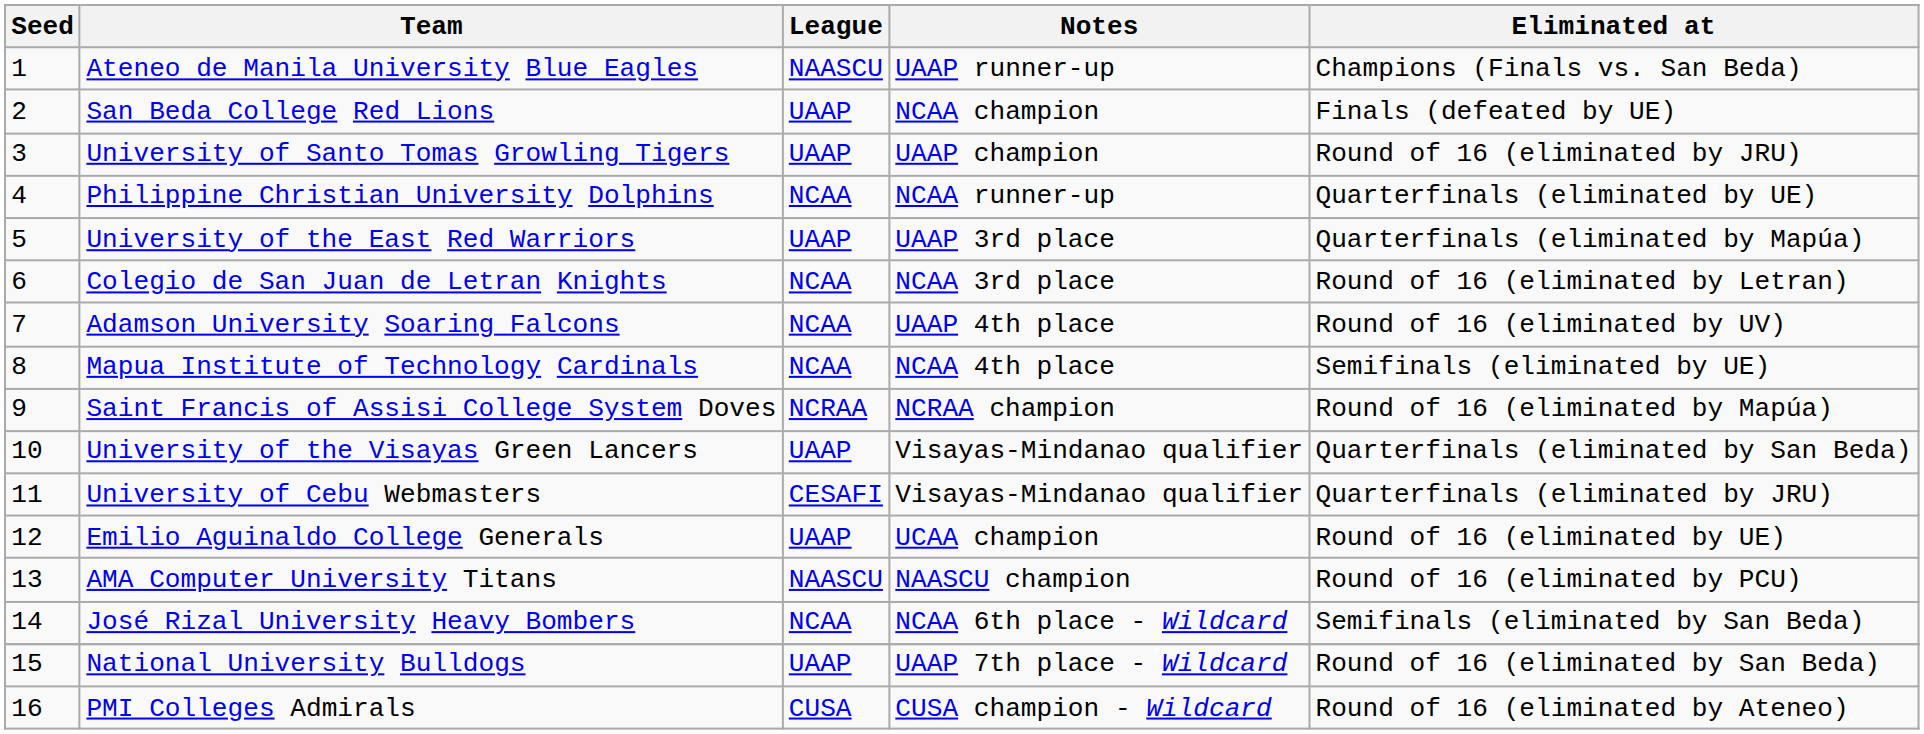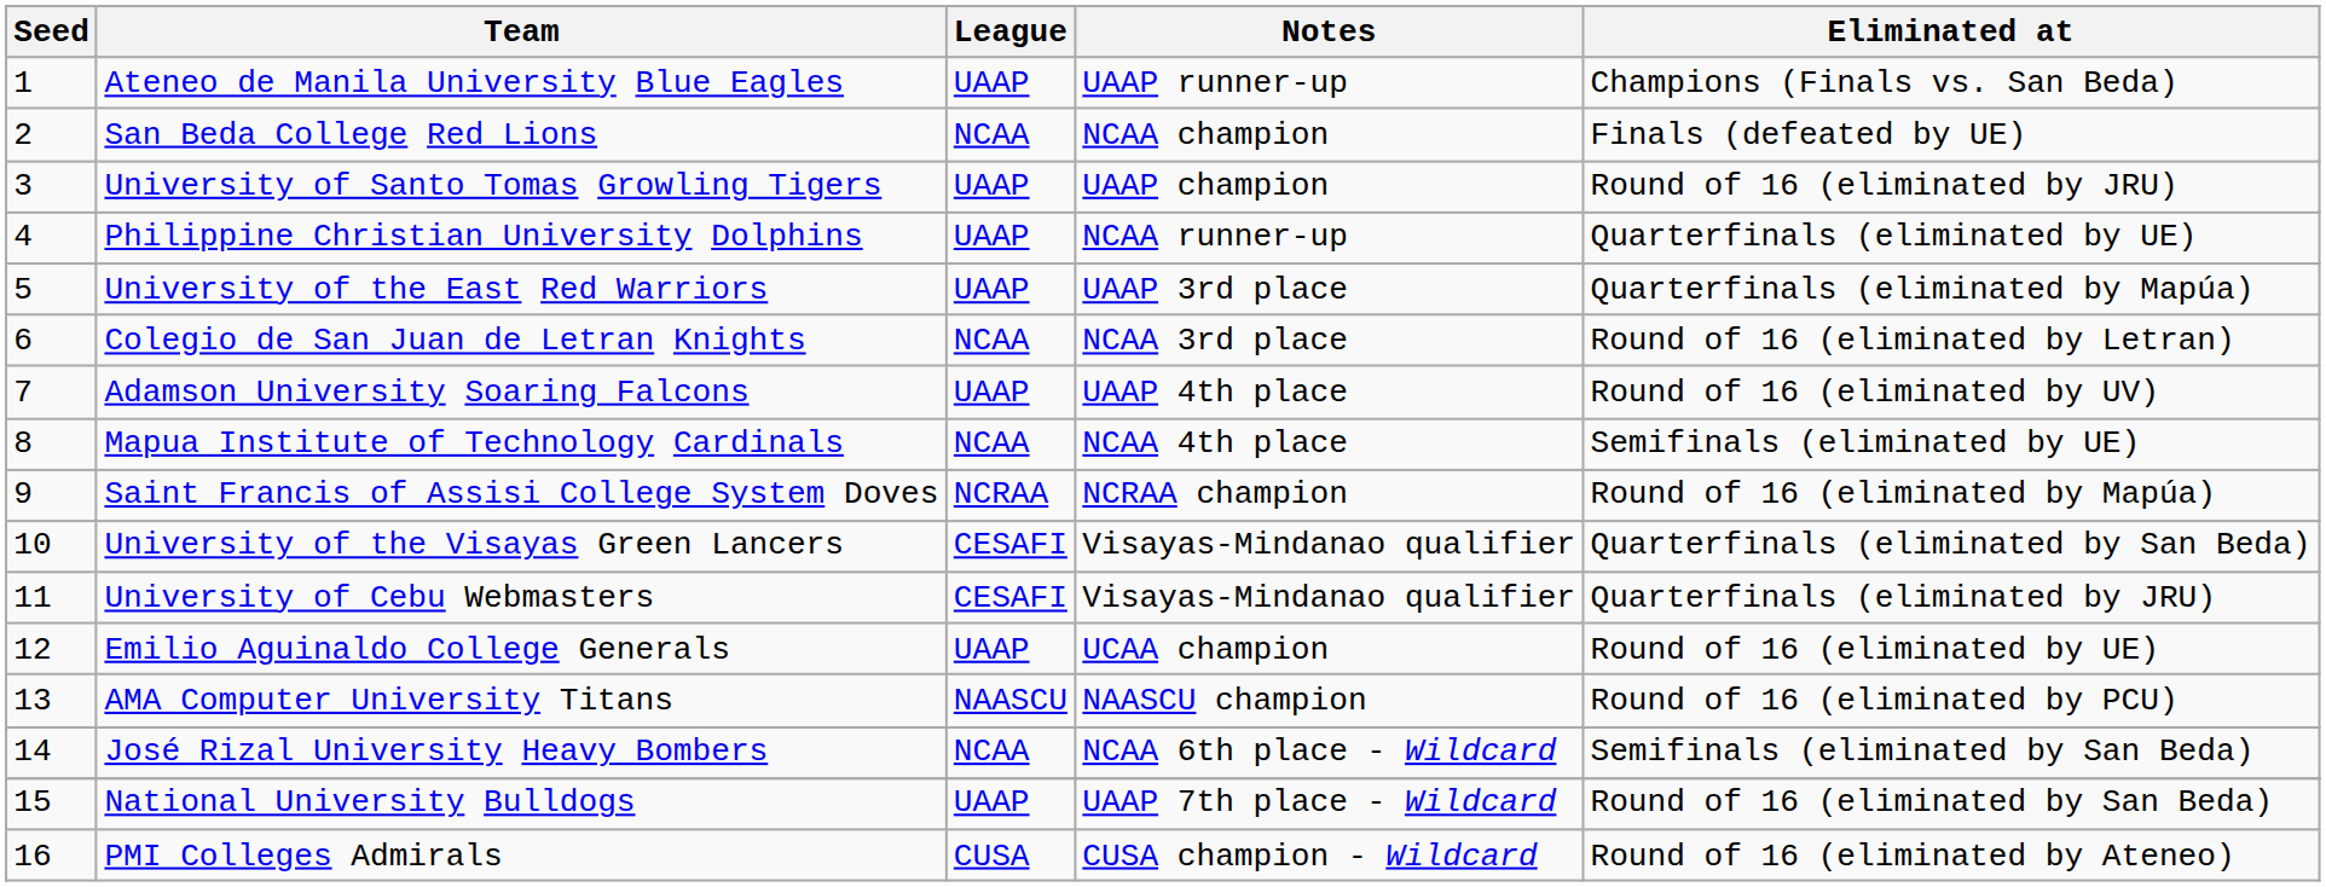 <table class="wikitable">
 <tr>
 <th>Seed</th>
 <th>Team</th>
 <th>League</th>
 <th>Notes</th>
 <th>Eliminated at</th>
 </tr>
 <tr>
 <td>1</td>
 <td><a href='#'>Ateneo de Manila University</a> <a href='#'>Blue Eagles</a></td>
-<td><a href='#'>NAASCU</a></td>
+<td><a href='#'>UAAP</a></td>
 <td><a href='#'>UAAP</a> runner-up</td>
 <td>Champions (Finals vs. San Beda)</td>
 </tr>
 <tr>
 <td>2</td>
 <td><a href='#'>San Beda College</a> <a href='#'>Red Lions</a></td>
-<td><a href='#'>UAAP</a></td>
+<td><a href='#'>NCAA</a></td>
 <td><a href='#'>NCAA</a> champion</td>
 <td>Finals (defeated by UE)</td>
 </tr>
 <tr>
 <td>3</td>
 <td><a href='#'>University of Santo Tomas</a> <a href='#'>Growling Tigers</a></td>
 <td><a href='#'>UAAP</a></td>
 <td><a href='#'>UAAP</a> champion</td>
 <td>Round of 16 (eliminated by JRU)</td>
 </tr>
 <tr>
 <td>4</td>
 <td><a href='#'>Philippine Christian University</a> <a href='#'>Dolphins</a></td>
-<td><a href='#'>NCAA</a></td>
+<td><a href='#'>UAAP</a></td>
 <td><a href='#'>NCAA</a> runner-up</td>
 <td>Quarterfinals (eliminated by UE)</td>
 </tr>
 <tr>
 <td>5</td>
 <td><a href='#'>University of the East</a> <a href='#'>Red Warriors</a></td>
 <td><a href='#'>UAAP</a></td>
 <td><a href='#'>UAAP</a> 3rd place</td>
 <td>Quarterfinals (eliminated by Mapúa)</td>
 </tr>
 <tr>
 <td>6</td>
 <td><a href='#'>Colegio de San Juan de Letran</a> <a href='#'>Knights</a></td>
 <td><a href='#'>NCAA</a></td>
 <td><a href='#'>NCAA</a> 3rd place</td>
 <td>Round of 16 (eliminated by Letran)</td>
 </tr>
 <tr>
 <td>7</td>
 <td><a href='#'>Adamson University</a> <a href='#'>Soaring Falcons</a></td>
-<td><a href='#'>NCAA</a></td>
+<td><a href='#'>UAAP</a></td>
 <td><a href='#'>UAAP</a> 4th place</td>
 <td>Round of 16 (eliminated by UV)</td>
 </tr>
 <tr>
 <td>8</td>
 <td><a href='#'>Mapua Institute of Technology</a> <a href='#'>Cardinals</a></td>
 <td><a href='#'>NCAA</a></td>
 <td><a href='#'>NCAA</a> 4th place</td>
 <td>Semifinals (eliminated by UE)</td>
 </tr>
 <tr>
 <td>9</td>
 <td><a href='#'>Saint Francis of Assisi College System</a> Doves</td>
 <td><a href='#'>NCRAA</a></td>
 <td><a href='#'>NCRAA</a> champion</td>
 <td>Round of 16 (eliminated by Mapúa)</td>
 </tr>
 <tr>
 <td>10</td>
 <td><a href='#'>University of the Visayas</a> Green Lancers</td>
-<td><a href='#'>UAAP</a></td>
+<td><a href='#'>CESAFI</a></td>
 <td>Visayas-Mindanao qualifier</td>
 <td>Quarterfinals (eliminated by San Beda)</td>
 </tr>
 <tr>
 <td>11</td>
 <td><a href='#'>University of Cebu</a> Webmasters</td>
 <td><a href='#'>CESAFI</a></td>
 <td>Visayas-Mindanao qualifier</td>
 <td>Quarterfinals (eliminated by JRU)</td>
 </tr>
 <tr>
 <td>12</td>
 <td><a href='#'>Emilio Aguinaldo College</a> Generals</td>
 <td><a href='#'>UAAP</a></td>
 <td><a href='#'>UCAA</a> champion</td>
 <td>Round of 16 (eliminated by UE)</td>
 </tr>
 <tr>
 <td>13</td>
 <td><a href='#'>AMA Computer University</a> Titans</td>
 <td><a href='#'>NAASCU</a></td>
 <td><a href='#'>NAASCU</a> champion</td>
 <td>Round of 16 (eliminated by PCU)</td>
 </tr>
 <tr>
 <td>14</td>
 <td><a href='#'>José Rizal University</a> <a href='#'>Heavy Bombers</a></td>
 <td><a href='#'>NCAA</a></td>
 <td><a href='#'>NCAA</a> 6th place - <em><a href='#'>Wildcard</a></em></td>
 <td>Semifinals (eliminated by San Beda)</td>
 </tr>
 <tr>
 </tr>
 <tr>
 <td>15</td>
 <td><a href='#'>National University</a> <a href='#'>Bulldogs</a></td>
 <td><a href='#'>UAAP</a></td>
 <td><a href='#'>UAAP</a> 7th place - <em><a href='#'>Wildcard</a></em></td>
 <td>Round of 16 (eliminated by San Beda)</td>
 </tr>
 <tr>
 <td>16</td>
 <td><a href='#'>PMI Colleges</a> Admirals</td>
 <td><a href='#'>CUSA</a></td>
 <td><a href='#'>CUSA</a> champion - <em><a href='#'>Wildcard</a></em></td>
 <td>Round of 16 (eliminated by Ateneo)</td>
 </tr>
 </table>
